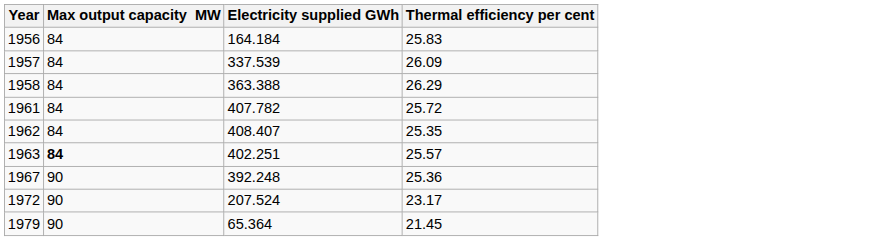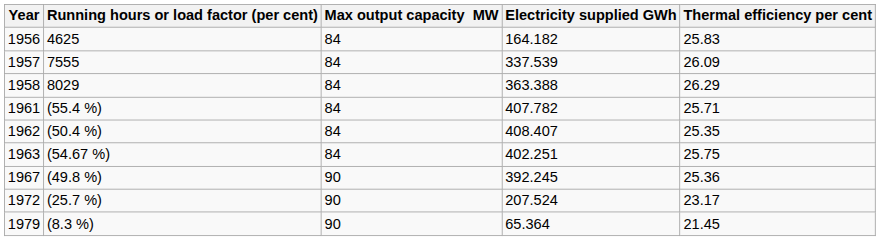 <table class="wikitable">
 <tr>
 <th>Year</th>
+<th>Running hours or load factor (per cent)</th>
 <th>Max output capacity  MW</th>
 <th>Electricity supplied GWh</th>
 <th>Thermal efficiency per cent</th>
 </tr>
 <tr>
 <td>1956</td>
+<td>4625</td>
 <td>84</td>
-<td>164.184</td>
+<td>164.182</td>
 <td>25.83</td>
 </tr>
 <tr>
 <td>1957</td>
+<td>7555</td>
 <td>84</td>
 <td>337.539</td>
 <td>26.09</td>
 </tr>
 <tr>
 <td>1958</td>
+<td>8029</td>
 <td>84</td>
 <td>363.388</td>
 <td>26.29</td>
 </tr>
 <tr>
 <td>1961</td>
+<td>(55.4 %)</td>
 <td>84</td>
 <td>407.782</td>
-<td>25.72</td>
+<td>25.71</td>
 </tr>
 <tr>
 <td>1962</td>
+<td>(50.4 %)</td>
 <td>84</td>
 <td>408.407</td>
 <td>25.35</td>
 </tr>
 <tr>
 <td>1963</td>
-<td><strong>84</strong></td>
+<td>(54.67 %)</td>
+<td>84</td>
 <td>402.251</td>
-<td>25.57</td>
+<td>25.75</td>
 </tr>
 <tr>
 <td>1967</td>
+<td>(49.8 %)</td>
 <td>90</td>
-<td>392.248</td>
+<td>392.245</td>
 <td>25.36</td>
 </tr>
 <tr>
 <td>1972</td>
+<td>(25.7 %)</td>
 <td>90</td>
 <td>207.524</td>
 <td>23.17</td>
 </tr>
 <tr>
 <td>1979</td>
+<td>(8.3 %)</td>
 <td>90</td>
 <td>65.364</td>
 <td>21.45</td>
 </tr>
 </table>
